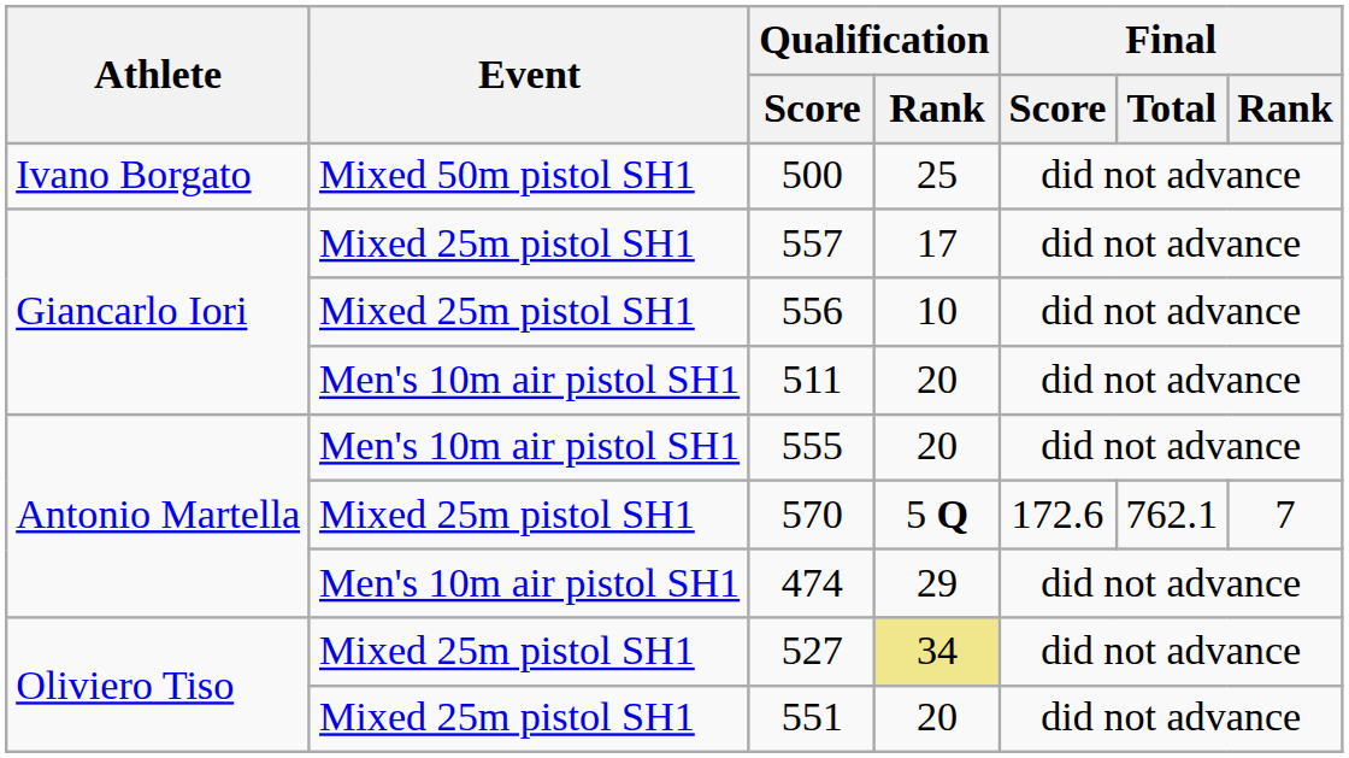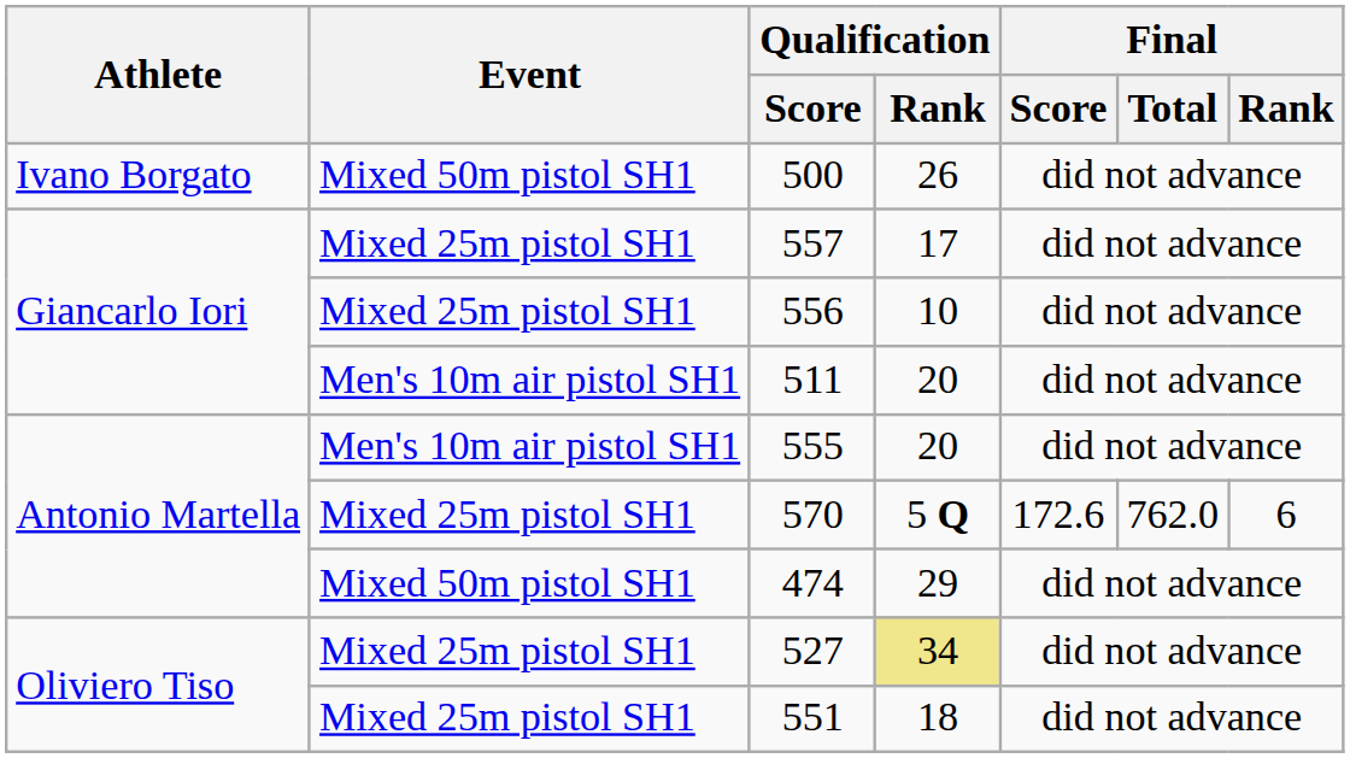 <table class=wikitable style="font-size:90%">
 <tr>
 <th rowspan="2">Athlete</th>
 <th rowspan="2">Event</th>
 <th colspan="2">Qualification</th>
 <th colspan="3">Final</th>
 </tr>
 <tr>
 <th>Score</th>
 <th>Rank</th>
 <th>Score</th>
 <th>Total</th>
 <th>Rank</th>
 </tr>
 <tr>
 <td><a href='#'>Ivano Borgato</a></td>
 <td><a href='#'>Mixed 50m pistol SH1</a></td>
 <td align=center>500</td>
-<td align=center>25</td>
+<td align=center>26</td>
 <td align=center colspan="3">did not advance</td>
 </tr>
 <tr>
 <td rowspan="3"><a href='#'>Giancarlo Iori</a></td>
 <td><a href='#'>Mixed 25m pistol SH1</a></td>
 <td align=center>557</td>
 <td align=center>17</td>
 <td align=center colspan="3">did not advance</td>
 </tr>
 <tr>
 <td><a href='#'>Mixed 25m pistol SH1</a></td>
 <td align=center>556</td>
 <td align=center>10</td>
 <td align=center colspan="3">did not advance</td>
 </tr>
 <tr>
 <td><a href='#'>Men's 10m air pistol SH1</a></td>
 <td align=center>511</td>
 <td align=center>20</td>
 <td align=center colspan="3">did not advance</td>
 </tr>
 <tr>
 <td rowspan="3"><a href='#'>Antonio Martella</a></td>
 <td><a href='#'>Men's 10m air pistol SH1</a></td>
 <td align=center>555</td>
 <td align=center>20</td>
 <td align=center colspan="3">did not advance</td>
 </tr>
 <tr>
 <td><a href='#'>Mixed 25m pistol SH1</a></td>
 <td align=center>570</td>
 <td align=center>5 <strong>Q</strong></td>
 <td align=center>172.6</td>
-<td align=center>762.1</td>
-<td align=center>7</td>
+<td align=center>762.0</td>
+<td align=center>6</td>
 </tr>
 <tr>
-<td><a href='#'>Men's 10m air pistol SH1</a></td>
+<td><a href='#'>Mixed 50m pistol SH1</a></td>
 <td align=center>474</td>
 <td align=center>29</td>
 <td align=center colspan="3">did not advance</td>
 </tr>
 <tr>
 <td rowspan="2"><a href='#'>Oliviero Tiso</a></td>
 <td><a href='#'>Mixed 25m pistol SH1</a></td>
 <td align=center>527</td>
 <td align=center style="background: khaki;">34</td>
 <td align=center colspan="3">did not advance</td>
 </tr>
 <tr>
 <td><a href='#'>Mixed 25m pistol SH1</a></td>
 <td align=center>551</td>
-<td align=center>20</td>
+<td align=center>18</td>
 <td align=center colspan="3">did not advance</td>
 </tr>
 </table>
